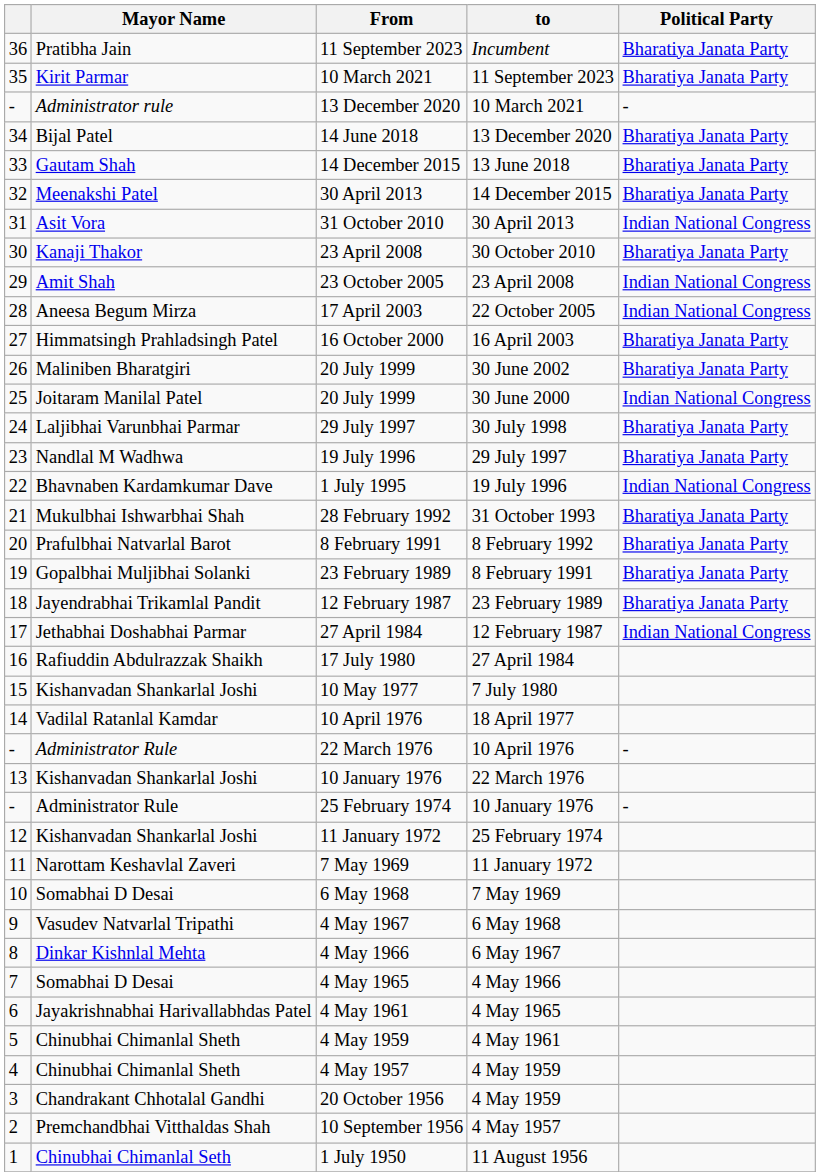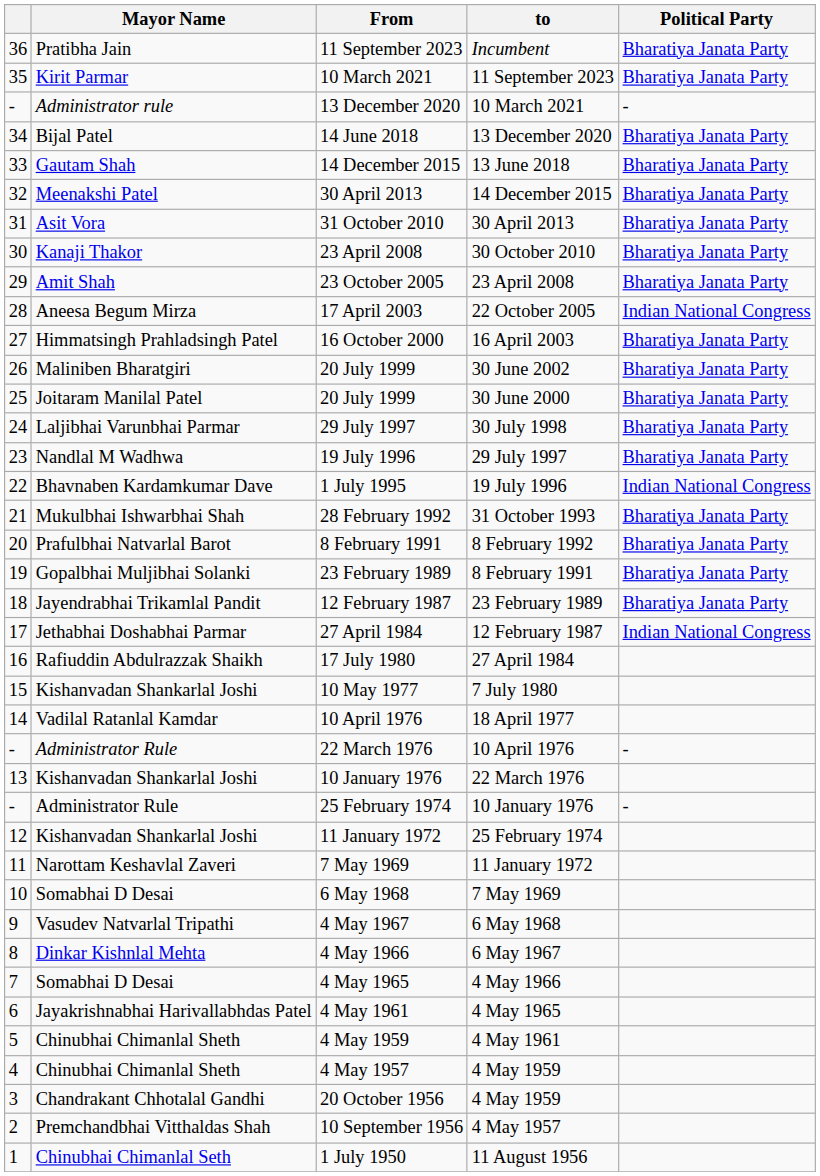 <table class="wikitable">
 <tr>
 <th></th>
 <th>Mayor Name</th>
 <th>From</th>
 <th>to</th>
 <th>Political Party</th>
 </tr>
 <tr>
 <td>36</td>
 <td>Pratibha Jain</td>
 <td>11 September 2023</td>
 <td><em>Incumbent</em></td>
 <td><a href='#'>Bharatiya Janata Party</a></td>
 </tr>
 <tr>
 <td>35</td>
 <td><a href='#'>Kirit Parmar</a></td>
 <td>10 March 2021</td>
 <td>11 September 2023</td>
 <td><a href='#'>Bharatiya Janata Party</a></td>
 </tr>
 <tr>
 <td>-</td>
 <td><em>Administrator rule</em></td>
 <td>13 December 2020</td>
 <td>10 March 2021</td>
 <td>-</td>
 </tr>
 <tr>
 <td>34</td>
 <td>Bijal Patel</td>
 <td>14 June 2018</td>
 <td>13 December 2020</td>
 <td><a href='#'>Bharatiya Janata Party</a></td>
 </tr>
 <tr>
 <td>33</td>
 <td><a href='#'>Gautam Shah</a></td>
 <td>14 December 2015</td>
 <td>13 June 2018</td>
 <td><a href='#'>Bharatiya Janata Party</a></td>
 </tr>
 <tr>
 <td>32</td>
 <td><a href='#'>Meenakshi Patel</a></td>
 <td>30 April 2013</td>
 <td>14 December 2015</td>
 <td><a href='#'>Bharatiya Janata Party</a></td>
 </tr>
 <tr>
 <td>31</td>
 <td><a href='#'>Asit Vora</a></td>
 <td>31 October 2010</td>
 <td>30 April 2013</td>
-<td><a href='#'>Indian National Congress</a></td>
+<td><a href='#'>Bharatiya Janata Party</a></td>
 </tr>
 <tr>
 <td>30</td>
 <td><a href='#'>Kanaji Thakor</a></td>
 <td>23 April 2008</td>
 <td>30 October 2010</td>
 <td><a href='#'>Bharatiya Janata Party</a></td>
 </tr>
 <tr>
 <td>29</td>
 <td><a href='#'>Amit Shah</a></td>
 <td>23 October 2005</td>
 <td>23 April 2008</td>
-<td><a href='#'>Indian National Congress</a></td>
+<td><a href='#'>Bharatiya Janata Party</a></td>
 </tr>
 <tr>
 <td>28</td>
 <td>Aneesa Begum Mirza</td>
 <td>17 April 2003</td>
 <td>22 October 2005</td>
 <td><a href='#'>Indian National Congress</a></td>
 </tr>
 <tr>
 <td>27</td>
 <td>Himmatsingh Prahladsingh Patel</td>
 <td>16 October 2000</td>
 <td>16 April 2003</td>
 <td><a href='#'>Bharatiya Janata Party</a></td>
 </tr>
 <tr>
 <td>26</td>
 <td>Maliniben Bharatgiri</td>
 <td>20 July 1999</td>
 <td>30 June 2002</td>
 <td><a href='#'>Bharatiya Janata Party</a></td>
 </tr>
 <tr>
 <td>25</td>
 <td>Joitaram Manilal Patel</td>
 <td>20 July 1999</td>
 <td>30 June 2000</td>
-<td><a href='#'>Indian National Congress</a></td>
+<td><a href='#'>Bharatiya Janata Party</a></td>
 </tr>
 <tr>
 <td>24</td>
 <td>Laljibhai Varunbhai Parmar</td>
 <td>29 July 1997</td>
 <td>30 July 1998</td>
 <td><a href='#'>Bharatiya Janata Party</a></td>
 </tr>
 <tr>
 <td>23</td>
 <td>Nandlal M Wadhwa</td>
 <td>19 July 1996</td>
 <td>29 July 1997</td>
 <td><a href='#'>Bharatiya Janata Party</a></td>
 </tr>
 <tr>
 <td>22</td>
 <td>Bhavnaben Kardamkumar Dave</td>
 <td>1 July 1995</td>
 <td>19 July 1996</td>
 <td><a href='#'>Indian National Congress</a></td>
 </tr>
 <tr>
 <td>21</td>
 <td>Mukulbhai Ishwarbhai Shah</td>
 <td>28 February 1992</td>
 <td>31 October 1993</td>
 <td><a href='#'>Bharatiya Janata Party</a></td>
 </tr>
 <tr>
 <td>20</td>
 <td>Prafulbhai Natvarlal Barot</td>
 <td>8 February 1991</td>
 <td>8 February 1992</td>
 <td><a href='#'>Bharatiya Janata Party</a></td>
 </tr>
 <tr>
 <td>19</td>
 <td>Gopalbhai Muljibhai Solanki</td>
 <td>23 February 1989</td>
 <td>8 February 1991</td>
 <td><a href='#'>Bharatiya Janata Party</a></td>
 </tr>
 <tr>
 <td>18</td>
 <td>Jayendrabhai Trikamlal Pandit</td>
 <td>12 February 1987</td>
 <td>23 February 1989</td>
 <td><a href='#'>Bharatiya Janata Party</a></td>
 </tr>
 <tr>
 <td>17</td>
 <td>Jethabhai Doshabhai Parmar</td>
 <td>27 April 1984</td>
 <td>12 February 1987</td>
 <td><a href='#'>Indian National Congress</a></td>
 </tr>
 <tr>
 <td>16</td>
 <td>Rafiuddin Abdulrazzak Shaikh</td>
 <td>17 July 1980</td>
 <td>27 April 1984</td>
 <td></td>
 </tr>
 <tr>
 <td>15</td>
 <td>Kishanvadan Shankarlal Joshi</td>
 <td>10 May 1977</td>
 <td>7 July 1980</td>
 <td></td>
 </tr>
 <tr>
 <td>14</td>
 <td>Vadilal Ratanlal Kamdar</td>
 <td>10 April 1976</td>
 <td>18 April 1977</td>
 <td></td>
 </tr>
 <tr>
 <td>-</td>
 <td><em>Administrator Rule</em></td>
 <td>22 March 1976</td>
 <td>10 April 1976</td>
 <td>-</td>
 </tr>
 <tr>
 <td>13</td>
 <td>Kishanvadan Shankarlal Joshi</td>
 <td>10 January 1976</td>
 <td>22 March 1976</td>
 <td></td>
 </tr>
 <tr>
 <td>-</td>
 <td>Administrator Rule</td>
 <td>25 February 1974</td>
 <td>10 January 1976</td>
 <td>-</td>
 </tr>
 <tr>
 <td>12</td>
 <td>Kishanvadan Shankarlal Joshi</td>
 <td>11 January 1972</td>
 <td>25 February 1974</td>
 </tr>
 <tr>
 <td>11</td>
 <td>Narottam Keshavlal Zaveri</td>
 <td>7 May 1969</td>
 <td>11 January 1972</td>
 <td></td>
 </tr>
 <tr>
 <td>10</td>
 <td>Somabhai D Desai</td>
 <td>6 May 1968</td>
 <td>7 May 1969</td>
 <td></td>
 </tr>
 <tr>
 <td>9</td>
 <td>Vasudev Natvarlal Tripathi</td>
 <td>4 May 1967</td>
 <td>6 May 1968</td>
 <td></td>
 </tr>
 <tr>
 <td>8</td>
 <td><a href='#'>Dinkar Kishnlal Mehta</a></td>
 <td>4 May 1966</td>
 <td>6 May 1967</td>
 <td></td>
 </tr>
 <tr>
 <td>7</td>
 <td>Somabhai D Desai</td>
 <td>4 May 1965</td>
 <td>4 May 1966</td>
 <td></td>
 </tr>
 <tr>
 <td>6</td>
 <td>Jayakrishnabhai Harivallabhdas Patel</td>
 <td>4 May 1961</td>
 <td>4 May 1965</td>
 <td></td>
 </tr>
 <tr>
 <td>5</td>
 <td>Chinubhai Chimanlal Sheth</td>
 <td>4 May 1959</td>
 <td>4 May 1961</td>
 <td></td>
 </tr>
 <tr>
 <td>4</td>
 <td>Chinubhai Chimanlal Sheth</td>
 <td>4 May 1957</td>
 <td>4 May 1959</td>
 <td></td>
 </tr>
 <tr>
 <td>3</td>
 <td>Chandrakant Chhotalal Gandhi</td>
 <td>20 October 1956</td>
 <td>4 May 1959</td>
 <td></td>
 </tr>
 <tr>
 <td>2</td>
 <td>Premchandbhai Vitthaldas Shah</td>
 <td>10 September 1956</td>
 <td>4 May 1957</td>
 <td></td>
 </tr>
 <tr>
 <td>1</td>
 <td><a href='#'>Chinubhai Chimanlal Seth</a></td>
 <td>1 July 1950</td>
 <td>11 August 1956</td>
 <td></td>
 </tr>
 </table>
